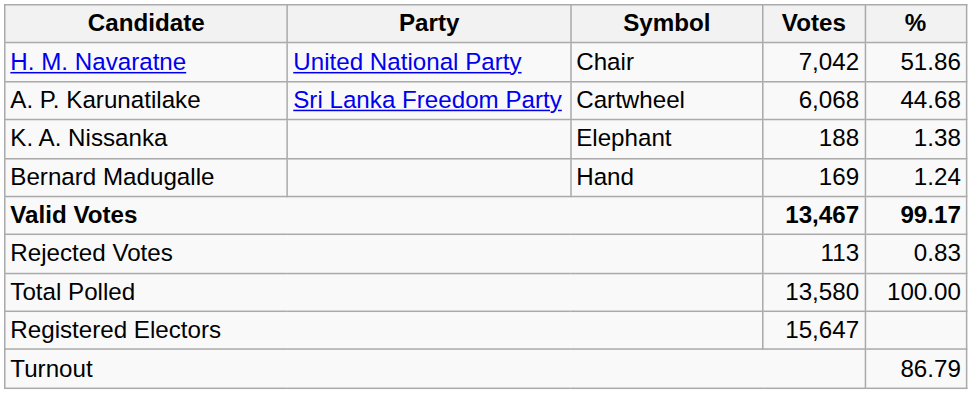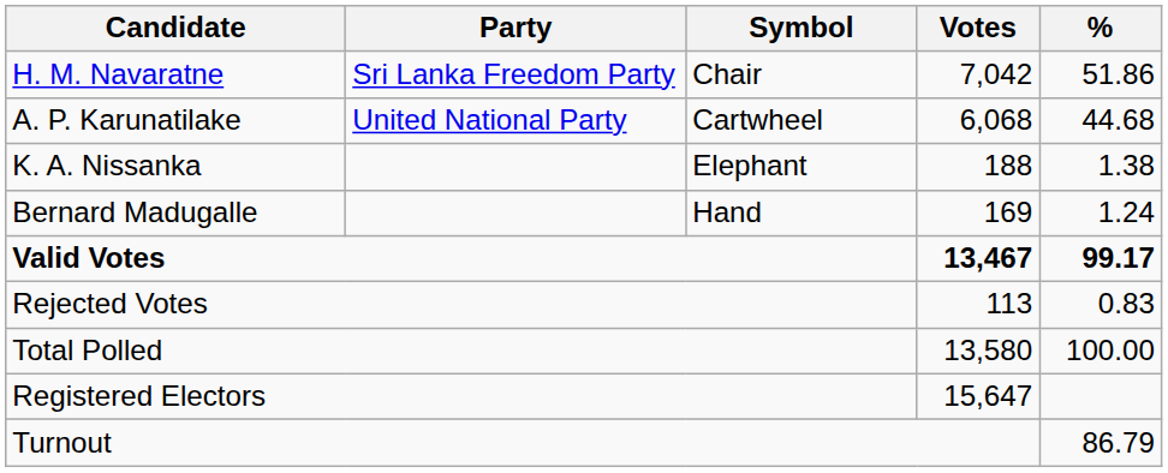 <table class="wikitable" border="1" style="text-align:right;">
 <tr>
 <th align=left width="180">Candidate</th>
 <th align=left width="180">Party</th>
 <th align=left width="120">Symbol</th>
 <th align=left width="60">Votes</th>
 <th align=left width="60">%</th>
 </tr>
 <tr>
 <td align=left><a href='#'>H. M. Navaratne</a></td>
-<td align=left><a href='#'>United National Party</a></td>
+<td align=left><a href='#'>Sri Lanka Freedom Party</a></td>
 <td align=left>Chair</td>
 <td align=right>7,042</td>
 <td align=right>51.86</td>
 </tr>
 <tr>
 <td align=left>A. P. Karunatilake</td>
-<td align=left><a href='#'>Sri Lanka Freedom Party</a></td>
+<td align=left><a href='#'>United National Party</a></td>
 <td align=left>Cartwheel</td>
 <td align=right>6,068</td>
 <td align=right>44.68</td>
 </tr>
 <tr>
 <td align=left>K. A. Nissanka</td>
 <td align=left></td>
 <td align=left>Elephant</td>
 <td align=right>188</td>
 <td align=right>1.38</td>
 </tr>
 <tr>
 <td align=left>Bernard Madugalle</td>
 <td align=left></td>
 <td align=left>Hand</td>
 <td align=right>169</td>
 <td align=right>1.24</td>
 </tr>
 <tr>
 <td align=left colspan=3><strong>Valid Votes</strong></td>
 <td align=right><strong>13,467</strong></td>
 <td align=right><strong>99.17</strong></td>
 </tr>
 <tr>
 <td align=left colspan=3>Rejected Votes</td>
 <td align=right>113</td>
 <td align=right>0.83</td>
 </tr>
 <tr>
 <td align=left colspan=3>Total Polled</td>
 <td align=right>13,580</td>
 <td align=right>100.00</td>
 </tr>
 <tr>
 <td align=left colspan=3>Registered Electors</td>
 <td align=right>15,647</td>
 <td></td>
 </tr>
 <tr>
 <td align=left colspan=4>Turnout</td>
 <td align=right>86.79</td>
 </tr>
 </table>
